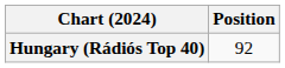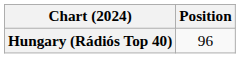 <table class="wikitable plainrowheaders" style="text-align:center">
 <tr>
 <th scope="col">Chart (2024)</th>
 <th scope="col">Position</th>
 </tr>
 <tr>
 <th scope="row">Hungary (Rádiós Top 40)</th>
-<td>92</td>
+<td>96</td>
 </tr>
 </table>
